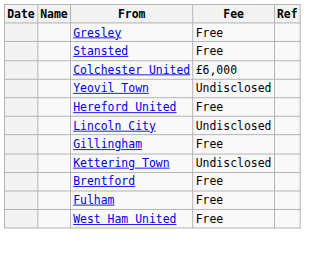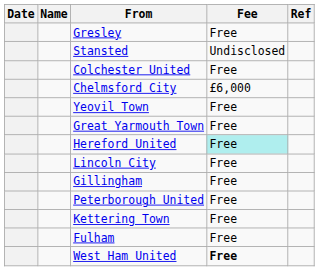 <table class="wikitable sortable plainrowheaders">
 <tr>
 <th scope=col>Date</th>
 <th scope=col>Name</th>
 <th scope=col>From</th>
 <th scope=col>Fee</th>
 <th scope=col class=unsortable>Ref</th>
 </tr>
 <tr>
 <th scope=row></th>
 <td></td>
 <td><a href='#'>Gresley</a></td>
 <td>Free</td>
 <td style="text-align:center;"></td>
 </tr>
 <tr>
 <th scope=row></th>
 <td></td>
 <td><a href='#'>Stansted</a></td>
+<td>Undisclosed</td>
+<td style="text-align:center;"></td>
+</tr>
+<tr>
+<th scope=row></th>
+<td></td>
+<td><a href='#'>Colchester United</a></td>
 <td>Free</td>
 <td style="text-align:center;"></td>
 </tr>
 <tr>
 <th scope=row></th>
 <td></td>
-<td><a href='#'>Colchester United</a></td>
+<td><a href='#'>Chelmsford City</a></td>
 <td>£6,000</td>
 <td style="text-align:center;"></td>
 </tr>
 <tr>
 <th scope=row></th>
 <td></td>
 <td><a href='#'>Yeovil Town</a></td>
-<td>Undisclosed</td>
+<td>Free</td>
+<td style="text-align:center;"></td>
+</tr>
+<tr>
+<th scope=row></th>
+<td></td>
+<td><a href='#'>Great Yarmouth Town</a></td>
+<td>Free</td>
 <td style="text-align:center;"></td>
 </tr>
 <tr>
 <th scope=row></th>
 <td></td>
 <td><a href='#'>Hereford United</a></td>
-<td>Free</td>
+<td style="background: paleturquoise;">Free</td>
 <td style="text-align:center;"></td>
 </tr>
 <tr>
 <th scope=row></th>
 <td></td>
 <td><a href='#'>Lincoln City</a></td>
-<td>Undisclosed</td>
+<td>Free</td>
 <td style="text-align:center;"></td>
 </tr>
 <tr>
 <th scope=row></th>
 <td></td>
 <td><a href='#'>Gillingham</a></td>
 <td>Free</td>
 <td style="text-align:center;"></td>
 </tr>
 <tr>
 <th scope=row></th>
 <td></td>
-<td><a href='#'>Kettering Town</a></td>
-<td>Undisclosed</td>
+<td><a href='#'>Peterborough United</a></td>
+<td>Free</td>
 <td style="text-align:center;"></td>
 </tr>
 <tr>
 <th scope=row></th>
 <td></td>
-<td><a href='#'>Brentford</a></td>
+<td><a href='#'>Kettering Town</a></td>
 <td>Free</td>
 <td style="text-align:center;"></td>
 </tr>
 <tr>
 <th scope=row></th>
 <td></td>
 <td><a href='#'>Fulham</a></td>
 <td>Free</td>
 <td style="text-align:center;"></td>
 </tr>
 <tr>
 <th scope=row></th>
 <td></td>
 <td><a href='#'>West Ham United</a></td>
-<td>Free</td>
+<td><strong>Free</strong></td>
 <td style="text-align:center;"></td>
 </tr>
 </table>
